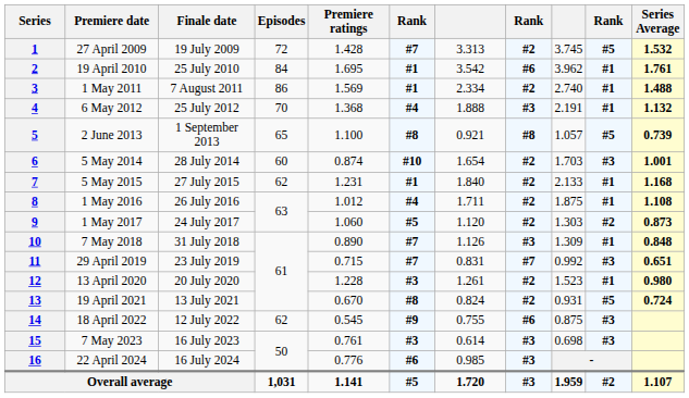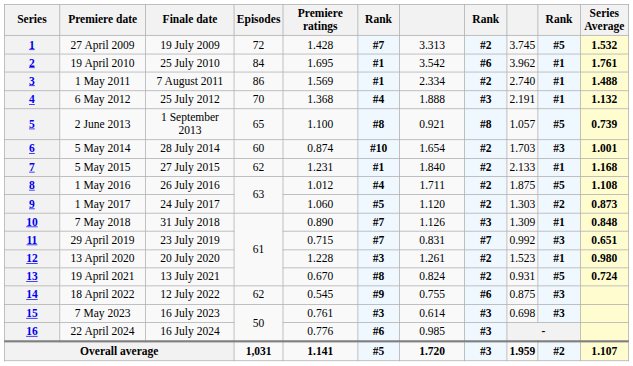 <table class="wikitable plainrowheaders" style="text-align:center;">
 <tr style="background:#DCDCDC;">
 <th scope="col" style="width:6em;">Series</th>
 <th scope="col" style="width:10em;">Premiere date</th>
 <th scope="col" style="width:10em;">Finale date</th>
 <th scope="col">Episodes</th>
 <th scope="col" style="width:8em;">Premiere<br>ratings</th>
 <th scope="col" style="width:4em;">Rank</th>
 <th scope="col" style="width:8em;"><strong></strong><br><em><small></small></em></th>
 <th scope="col" style="width:4em;">Rank</th>
 <th scope="col"><strong></strong><br><em><small></small></em></th>
 <th scope="col" style="width:4em;">Rank</th>
 <th scope="col" style="width:4em;">Series Average</th>
 </tr>
 <tr>
 <th scope="row" style="text-align:center;"><a href='#'>1</a></th>
 <td>27 April 2009</td>
 <td>19 July 2009</td>
 <td>72</td>
 <td>1.428</td>
 <td style="background:#F0F8FF"><strong>#7</strong></td>
 <td>3.313</td>
 <td style="background:#F0F8FF"><strong>#2</strong></td>
 <td>3.745</td>
 <td style="background:#F0F8FF"><strong>#5</strong></td>
 <th style="background:#FFFDD0">1.532</th>
 </tr>
 <tr>
 <th scope="row" style="text-align:center;"><a href='#'>2</a></th>
 <td>19 April 2010</td>
 <td>25 July 2010</td>
 <td>84</td>
 <td>1.695</td>
 <td style="background:#F0F8FF"><strong>#1</strong></td>
 <td>3.542</td>
 <td style="background:#F0F8FF"><strong>#6</strong></td>
 <td>3.962</td>
 <td style="background:#F0F8FF"><strong>#1</strong></td>
 <th style="background:#FFFDD0">1.761</th>
 </tr>
 <tr>
 <th scope="row" style="text-align:center;"><a href='#'>3</a></th>
 <td>1 May 2011</td>
 <td>7 August 2011</td>
 <td>86</td>
 <td>1.569</td>
 <td style="background:#F0F8FF"><strong>#1</strong></td>
 <td>2.334</td>
 <td style="background:#F0F8FF"><strong>#2</strong></td>
 <td>2.740</td>
 <td style="background:#F0F8FF"><strong>#1</strong></td>
 <th style="background:#FFFDD0">1.488</th>
 </tr>
 <tr>
 <th scope="row" style="text-align:center;"><a href='#'>4</a></th>
 <td>6 May 2012</td>
 <td>25 July 2012</td>
 <td>70</td>
 <td>1.368</td>
 <td style="background:#F0F8FF"><strong>#4</strong></td>
 <td>1.888</td>
 <td style="background:#F0F8FF"><strong>#3</strong></td>
 <td>2.191</td>
 <td style="background:#F0F8FF"><strong>#1</strong></td>
 <th style="background:#FFFDD0">1.132</th>
 </tr>
 <tr>
 <th scope="row" style="text-align:center;"><a href='#'>5</a></th>
 <td>2 June 2013</td>
 <td>1 September 2013</td>
 <td>65</td>
 <td>1.100</td>
 <td style="background:#F0F8FF"><strong>#8</strong></td>
 <td>0.921</td>
 <td style="background:#F0F8FF"><strong>#8</strong></td>
 <td>1.057</td>
 <td style="background:#F0F8FF"><strong>#5</strong></td>
 <th style="background:#FFFDD0">0.739</th>
 </tr>
 <tr>
 <th scope="row" style="text-align:center;"><a href='#'>6</a></th>
 <td>5 May 2014</td>
 <td>28 July 2014</td>
 <td>60</td>
 <td>0.874</td>
 <td style="background:#F0F8FF"><strong>#10</strong></td>
 <td>1.654</td>
 <td style="background:#F0F8FF"><strong>#2</strong></td>
 <td>1.703</td>
 <td style="background:#F0F8FF"><strong>#3</strong></td>
 <th style="background:#FFFDD0">1.001</th>
 </tr>
 <tr>
 <th scope="row" style="text-align:center;"><a href='#'>7</a></th>
 <td>5 May 2015</td>
 <td>27 July 2015</td>
 <td>62</td>
 <td>1.231</td>
 <td style="background:#F0F8FF"><strong>#1</strong></td>
 <td>1.840</td>
 <td style="background:#F0F8FF"><strong>#2</strong></td>
 <td>2.133</td>
 <td style="background:#F0F8FF"><strong>#1</strong></td>
 <th style="background:#FFFDD0">1.168</th>
 </tr>
 <tr>
 <th scope="row" style="text-align:center;"><a href='#'>8</a></th>
 <td>1 May 2016</td>
 <td>26 July 2016</td>
 <td rowspan="2">63</td>
 <td>1.012</td>
 <td style="background:#F0F8FF"><strong>#4</strong></td>
 <td>1.711</td>
 <td style="background:#F0F8FF"><strong>#2</strong></td>
 <td>1.875</td>
-<td style="background:#F0F8FF"><strong>#1</strong></td>
+<td style="background:#F0F8FF"><strong>#5</strong></td>
 <th style="background:#FFFDD0">1.108</th>
 </tr>
 <tr>
 <th scope="row" style="text-align:center;"><a href='#'>9</a></th>
 <td>1 May 2017</td>
 <td>24 July 2017</td>
 <td>1.060</td>
 <td style="background:#F0F8FF"><strong>#5</strong></td>
 <td>1.120</td>
 <td style="background:#F0F8FF"><strong>#2</strong></td>
 <td>1.303</td>
 <td style="background:#F0F8FF"><strong>#2</strong></td>
 <th style="background:#FFFDD0">0.873</th>
 </tr>
 <tr>
 <th scope="row" style="text-align:center;"><a href='#'>10</a></th>
 <td>7 May 2018</td>
 <td>31 July 2018</td>
 <td rowspan="4">61</td>
 <td>0.890</td>
 <td style="background:#F0F8FF"><strong>#7</strong></td>
 <td>1.126</td>
 <td style="background:#F0F8FF"><strong>#3</strong></td>
 <td>1.309</td>
 <td style="background:#F0F8FF"><strong>#1</strong></td>
 <th style="background:#FFFDD0">0.848</th>
 </tr>
 <tr>
 <th scope="row" style="text-align:center;"><a href='#'>11</a></th>
 <td>29 April 2019</td>
 <td>23 July 2019</td>
 <td>0.715</td>
 <td style="background:#F0F8FF"><strong>#7</strong></td>
 <td>0.831</td>
 <td style="background:#F0F8FF"><strong>#7</strong></td>
 <td>0.992</td>
 <td style="background:#F0F8FF"><strong>#3</strong></td>
 <th style="background:#FFFDD0">0.651</th>
 </tr>
 <tr>
 <th scope="row" style="text-align:center;"><a href='#'>12</a></th>
 <td>13 April 2020</td>
 <td>20 July 2020</td>
 <td>1.228</td>
 <td style="background:#F0F8FF"><strong>#3</strong></td>
 <td>1.261</td>
 <td style="background:#F0F8FF"><strong>#2</strong></td>
 <td>1.523</td>
 <td style="background:#F0F8FF"><strong>#1</strong></td>
 <th style="background:#FFFDD0">0.980</th>
 </tr>
 <tr>
 <th scope="row" style="text-align:center;"><a href='#'>13</a></th>
 <td>19 April 2021</td>
 <td>13 July 2021</td>
 <td>0.670</td>
 <td style="background:#F0F8FF"><strong>#8</strong></td>
 <td>0.824</td>
 <td style="background:#F0F8FF"><strong>#2</strong></td>
 <td>0.931</td>
 <td style="background:#F0F8FF"><strong>#5</strong></td>
 <th style="background:#FFFDD0">0.724</th>
 </tr>
 <tr>
 <th scope="row" style="text-align:center;"><a href='#'>14</a></th>
 <td>18 April 2022</td>
 <td>12 July 2022</td>
 <td>62</td>
 <td>0.545</td>
 <td style="background:#F0F8FF"><strong>#9</strong></td>
 <td>0.755</td>
 <td style="background:#F0F8FF"><strong>#6</strong></td>
 <td>0.875</td>
 <td style="background:#F0F8FF"><strong>#3</strong></td>
 <th style="background:#FFFDD0"></th>
 </tr>
 <tr>
 <th scope="row" style="text-align:center;"><a href='#'>15</a></th>
 <td>7 May 2023</td>
 <td>16 July 2023</td>
 <td rowspan="2">50</td>
 <td>0.761</td>
 <td style="background:#F0F8FF"><strong>#3</strong></td>
 <td>0.614</td>
 <td style="background:#F0F8FF"><strong>#3</strong></td>
 <td>0.698</td>
 <td style="background:#F0F8FF"><strong>#3</strong></td>
 <th style="background:#FFFDD0"></th>
 </tr>
 <tr>
 <th scope="row" style="text-align:center;"><a href='#'>16</a></th>
 <td>22 April 2024</td>
 <td>16 July 2024</td>
 <td>0.776</td>
 <td style="background:#F0F8FF"><strong>#6</strong></td>
 <td>0.985</td>
 <td style="background:#F0F8FF"><strong>#3</strong></td>
 <th colspan="2">-</th>
 <th style="background:#FFFDD0"></th>
 </tr>
 <tr style="border-top:3px solid gray; font-weight:bold;">
 <th colspan="3">Overall average</th>
 <td>1,031</td>
 <td>1.141</td>
 <td style="background:#F0F8FF">#5</td>
 <td>1.720</td>
 <td style="background:#F0F8FF">#3</td>
 <td>1.959</td>
 <td style="background:#F0F8FF">#2</td>
 <td style="background:#FFFDD0">1.107</td>
 </tr>
 </table>
